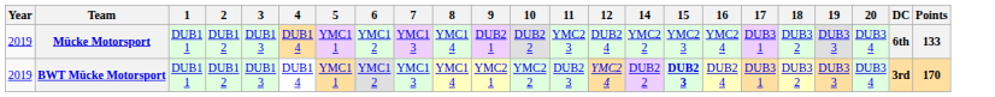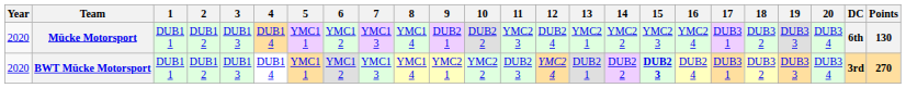 <table class="wikitable" style="text-align:center; font-size:85%">
 <tr>
 <th>Year</th>
 <th>Team</th>
 <th>1</th>
 <th>2</th>
 <th>3</th>
 <th>4</th>
 <th>5</th>
 <th>6</th>
 <th>7</th>
 <th>8</th>
 <th>9</th>
 <th>10</th>
 <th>11</th>
 <th>12</th>
+<th>13</th>
 <th>14</th>
 <th>15</th>
 <th>16</th>
 <th>17</th>
 <th>18</th>
 <th>19</th>
 <th>20</th>
 <th>DC</th>
 <th>Points</th>
 </tr>
 <tr>
-<td><a href='#'>2019</a></td>
+<td><a href='#'>2020</a></td>
 <th nowrap><a href='#'>Mücke Motorsport</a></th>
 <td style="background:#DFFFDF;"><a href='#'>DUB1<br>1</a><br></td>
 <td style="background:#DFFFDF;"><a href='#'>DUB1<br>2</a><br></td>
 <td style="background:#DFFFDF;"><a href='#'>DUB1<br>3</a><br></td>
 <td style="background:#FFDF9F;"><a href='#'>DUB1<br>4</a><br></td>
 <td style="background:#EFCFFF;"><a href='#'>YMC1<br>1</a><br></td>
 <td style="background:#DFFFDF;"><a href='#'>YMC1<br>2</a><br></td>
 <td style="background:#EFCFFF;"><a href='#'>YMC1<br>3</a><br></td>
 <td style="background:#DFFFDF;"><a href='#'>YMC1<br>4</a><br></td>
 <td style="background:#EFCFFF;"><a href='#'>DUB2<br>1</a><br></td>
 <td style="background:#DFDFDF;"><a href='#'>DUB2<br>2</a><br></td>
 <td style="background:#DFFFDF;"><a href='#'>YMC2<br>3</a><br></td>
 <td style="background:#DFFFDF;"><a href='#'>DUB2<br>4</a><br></td>
+<td style="background:#DFFFDF;"><a href='#'>YMC2<br>1</a><br></td>
 <td style="background:#DFFFDF;"><a href='#'>YMC2<br>2</a><br></td>
 <td style="background:#DFFFDF;"><a href='#'>YMC2<br>3</a><br></td>
 <td style="background:#DFFFDF;"><a href='#'>YMC2<br>4</a><br></td>
 <td style="background:#EFCFFF;"><a href='#'>DUB3<br>1</a><br></td>
 <td style="background:#DFFFDF;"><a href='#'>DUB3<br>2</a><br></td>
 <td style="background:#DFDFDF;"><a href='#'>DUB3<br>3</a><br></td>
 <td style="background:#DFFFDF;"><a href='#'>DUB3<br>4</a><br></td>
 <th>6th</th>
-<th>133</th>
+<th>130</th>
 </tr>
 <tr>
-<td><a href='#'>2019</a></td>
+<td><a href='#'>2020</a></td>
 <th nowrap><a href='#'>BWT Mücke Motorsport</a></th>
 <td style="background:#DFFFDF;"><a href='#'>DUB1<br>1</a><br></td>
 <td style="background:#DFFFDF;"><a href='#'>DUB1<br>2</a><br></td>
 <td style="background:#DFFFDF;"><a href='#'>DUB1<br>3</a><br></td>
 <td style="background:#FFFFFF;"><a href='#'>DUB1<br>4</a><br></td>
 <td style="background:#FFDF9F;"><a href='#'>YMC1<br>1</a><br></td>
 <td style="background:#DFDFDF;"><a href='#'>YMC1<br>2</a><br></td>
 <td style="background:#DFFFDF;"><a href='#'>YMC1<br>3</a><br></td>
 <td style="background:#FFFFBF;"><a href='#'>YMC1<br>4</a><br></td>
 <td style="background:#FFFFBF;"><a href='#'>YMC2<br>1</a><br></td>
 <td style="background:#DFFFDF;"><a href='#'>YMC2<br>2</a><br></td>
 <td style="background:#DFFFDF;"><a href='#'>DUB2<br>3</a><br></td>
 <td style="background:#FFDF9F;"><em><a href='#'>YMC2<br>4</a></em><br></td>
+<td style="background:#DFDFDF;"><a href='#'>DUB2<br>1</a><br></td>
 <td style="background:#EFCFFF;"><a href='#'>DUB2<br>2</a><br></td>
 <td style="background:#DFFFDF;"><strong><a href='#'>DUB2<br>3</a><br></strong></td>
 <td style="background:#FFFFBF;"><a href='#'>DUB2<br>4</a><br></td>
 <td style="background:#FFDF9F;"><a href='#'>DUB3<br>1</a><br></td>
 <td style="background:#FFFFBF;"><a href='#'>DUB3<br>2</a><br></td>
 <td style="background:#FFDF9F;"><a href='#'>DUB3<br>3</a><br></td>
 <td style="background:#DFFFDF;"><a href='#'>DUB3<br>4</a><br></td>
 <th style="background:#FFDF9F;">3rd</th>
-<th style="background:#FFDF9F;">170</th>
+<th style="background:#FFDF9F;">270</th>
 </tr>
 </table>
